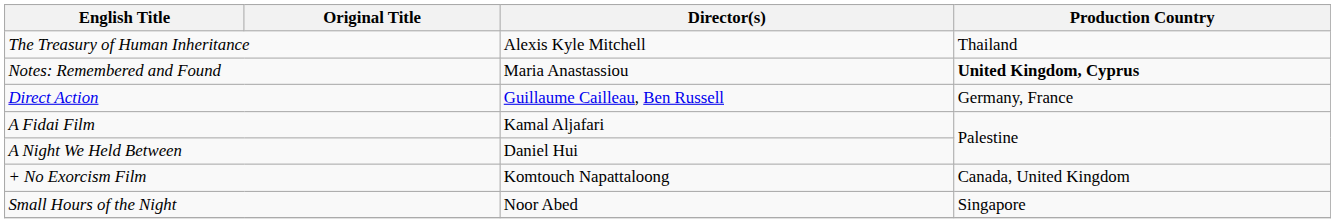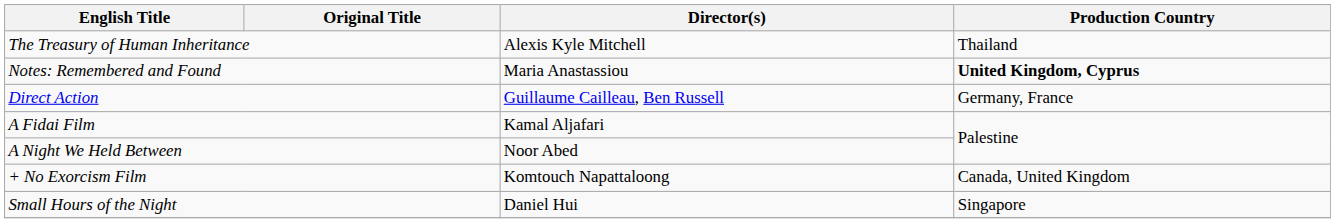 <table class="wikitable" style="width:100%; margin-bottom:4px">
 <tr>
 <th>English Title</th>
 <th>Original Title</th>
 <th>Director(s)</th>
 <th>Production Country</th>
 </tr>
 <tr>
 <td colspan="2"><em>The Treasury of Human Inheritance</em></td>
 <td>Alexis Kyle Mitchell</td>
 <td>Thailand</td>
 </tr>
 <tr>
 <td colspan="2"><em>Notes: Remembered and Found</em></td>
 <td>Maria Anastassiou</td>
 <td><strong>United Kingdom, Cyprus</strong></td>
 </tr>
 <tr>
 <td colspan="2"><em><a href='#'>Direct Action</a></em></td>
 <td><a href='#'>Guillaume Cailleau</a>, <a href='#'>Ben Russell</a></td>
 <td>Germany, France</td>
 </tr>
 <tr>
 <td colspan="2"><em>A Fidai Film</em></td>
 <td>Kamal Aljafari</td>
 <td rowspan="2">Palestine</td>
 </tr>
 <tr>
 <td colspan="2"><em>A Night We Held Between</em></td>
-<td>Daniel Hui</td>
+<td>Noor Abed</td>
 </tr>
 <tr>
 <td colspan="2"><em>+ No Exorcism Film</em></td>
 <td>Komtouch Napattaloong</td>
 <td>Canada, United Kingdom</td>
 </tr>
 <tr>
 <td colspan="2"><em>Small Hours of the Night</em></td>
-<td>Noor Abed</td>
+<td>Daniel Hui</td>
 <td>Singapore</td>
 </tr>
 <tr>
 </tr>
 </table>
